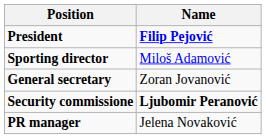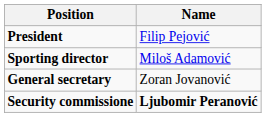 <table class="wikitable">
 <tr>
 <th>Position</th>
 <th>Name</th>
 </tr>
 <tr>
 <td><strong>President</strong></td>
-<td><strong> <a href='#'>Filip Pejović</a></strong></td>
+<td> <a href='#'>Filip Pejović</a></td>
 </tr>
 <tr>
 <td><strong>Sporting director</strong></td>
 <td> <a href='#'>Miloš Adamović</a></td>
 </tr>
 <tr>
 <td><strong>General secretary</strong></td>
 <td> Zoran Jovanović</td>
 </tr>
 <tr>
 <td><strong>Security commissione</strong></td>
 <td><strong> Ljubomir Peranović</strong></td>
 </tr>
-<tr>
-<td><strong>PR manager</strong></td>
-<td> Jelena Novaković</td>
-</tr>
 </table>
